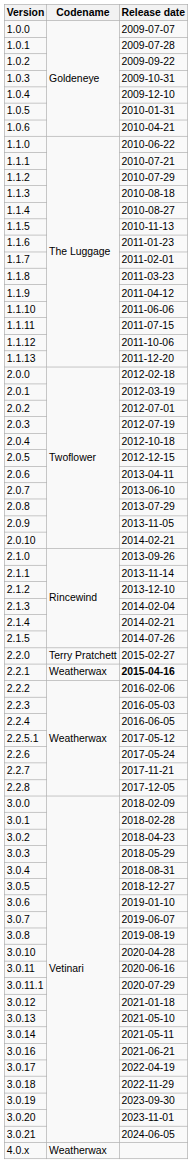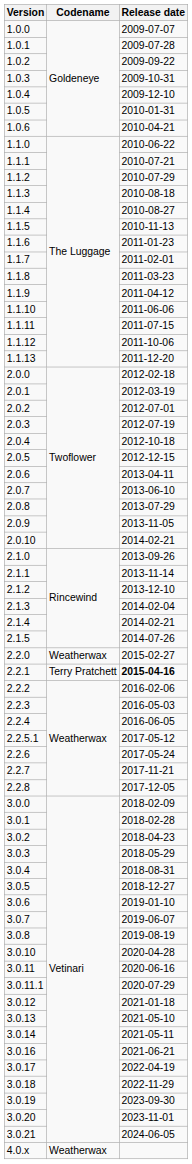 <table class="wikitable sortable">
 <tr>
 <th>Version</th>
 <th>Codename</th>
 <th>Release date</th>
 </tr>
 <tr>
 <td>1.0.0</td>
 <td rowspan="7">Goldeneye</td>
 <td>2009-07-07</td>
 </tr>
 <tr>
 <td>1.0.1</td>
 <td>2009-07-28</td>
 </tr>
 <tr>
 <td>1.0.2</td>
 <td>2009-09-22</td>
 </tr>
 <tr>
 <td>1.0.3</td>
 <td>2009-10-31</td>
 </tr>
 <tr>
 <td>1.0.4</td>
 <td>2009-12-10</td>
 </tr>
 <tr>
 <td>1.0.5</td>
 <td>2010-01-31</td>
 </tr>
 <tr>
 <td>1.0.6</td>
 <td>2010-04-21</td>
 </tr>
 <tr>
 <td>1.1.0</td>
 <td rowspan="14">The Luggage</td>
 <td>2010-06-22</td>
 </tr>
 <tr>
 <td>1.1.1</td>
 <td>2010-07-21</td>
 </tr>
 <tr>
 <td>1.1.2</td>
 <td>2010-07-29</td>
 </tr>
 <tr>
 <td>1.1.3</td>
 <td>2010-08-18</td>
 </tr>
 <tr>
 <td>1.1.4</td>
 <td>2010-08-27</td>
 </tr>
 <tr>
 <td>1.1.5</td>
 <td>2010-11-13</td>
 </tr>
 <tr>
 <td>1.1.6</td>
 <td>2011-01-23</td>
 </tr>
 <tr>
 <td>1.1.7</td>
 <td>2011-02-01</td>
 </tr>
 <tr>
 <td>1.1.8</td>
 <td>2011-03-23</td>
 </tr>
 <tr>
 <td>1.1.9</td>
 <td>2011-04-12</td>
 </tr>
 <tr>
 <td>1.1.10</td>
 <td>2011-06-06</td>
 </tr>
 <tr>
 <td>1.1.11</td>
 <td>2011-07-15</td>
 </tr>
 <tr>
 <td>1.1.12</td>
 <td>2011-10-06</td>
 </tr>
 <tr>
 <td>1.1.13</td>
 <td>2011-12-20</td>
 </tr>
 <tr>
 <td>2.0.0</td>
 <td rowspan="11">Twoflower</td>
 <td>2012-02-18</td>
 </tr>
 <tr>
 <td>2.0.1</td>
 <td>2012-03-19</td>
 </tr>
 <tr>
 <td>2.0.2</td>
 <td>2012-07-01</td>
 </tr>
 <tr>
 <td>2.0.3</td>
 <td>2012-07-19</td>
 </tr>
 <tr>
 <td>2.0.4</td>
 <td>2012-10-18</td>
 </tr>
 <tr>
 <td>2.0.5</td>
 <td>2012-12-15</td>
 </tr>
 <tr>
 <td>2.0.6</td>
 <td>2013-04-11</td>
 </tr>
 <tr>
 <td>2.0.7</td>
 <td>2013-06-10</td>
 </tr>
 <tr>
 <td>2.0.8</td>
 <td>2013-07-29</td>
 </tr>
 <tr>
 <td>2.0.9</td>
 <td>2013-11-05</td>
 </tr>
 <tr>
 <td>2.0.10</td>
 <td>2014-02-21</td>
 </tr>
 <tr>
 <td>2.1.0</td>
 <td rowspan="6">Rincewind</td>
 <td>2013-09-26</td>
 </tr>
 <tr>
 <td>2.1.1</td>
 <td>2013-11-14</td>
 </tr>
 <tr>
 <td>2.1.2</td>
 <td>2013-12-10</td>
 </tr>
 <tr>
 <td>2.1.3</td>
 <td>2014-02-04</td>
 </tr>
 <tr>
 <td>2.1.4</td>
 <td>2014-02-21</td>
 </tr>
 <tr>
 <td>2.1.5</td>
 <td>2014-07-26</td>
 </tr>
 <tr>
 <td>2.2.0</td>
-<td>Terry Pratchett</td>
+<td>Weatherwax</td>
 <td>2015-02-27</td>
 </tr>
 <tr>
 <td>2.2.1</td>
-<td>Weatherwax</td>
+<td>Terry Pratchett</td>
 <td><strong>2015-04-16</strong></td>
 </tr>
 <tr>
 <td>2.2.2</td>
 <td rowspan="7">Weatherwax</td>
 <td>2016-02-06</td>
 </tr>
 <tr>
 <td>2.2.3</td>
 <td>2016-05-03</td>
 </tr>
 <tr>
 <td>2.2.4</td>
 <td>2016-06-05</td>
 </tr>
 <tr>
 <td>2.2.5.1</td>
 <td>2017-05-12</td>
 </tr>
 <tr>
 <td>2.2.6</td>
 <td>2017-05-24</td>
 </tr>
 <tr>
 <td>2.2.7</td>
 <td>2017-11-21</td>
 </tr>
 <tr>
 <td>2.2.8</td>
 <td>2017-12-05</td>
 </tr>
 <tr>
 <td>3.0.0</td>
 <td rowspan="21">Vetinari</td>
 <td>2018-02-09</td>
 </tr>
 <tr>
 <td>3.0.1</td>
 <td>2018-02-28</td>
 </tr>
 <tr>
 <td>3.0.2</td>
 <td>2018-04-23</td>
 </tr>
 <tr>
 <td>3.0.3</td>
 <td>2018-05-29</td>
 </tr>
 <tr>
 <td>3.0.4</td>
 <td>2018-08-31</td>
 </tr>
 <tr>
 <td>3.0.5</td>
 <td>2018-12-27</td>
 </tr>
 <tr>
 <td>3.0.6</td>
 <td>2019-01-10</td>
 </tr>
 <tr>
 <td>3.0.7</td>
 <td>2019-06-07</td>
 </tr>
 <tr>
 <td>3.0.8</td>
 <td>2019-08-19</td>
 </tr>
 <tr>
 <td>3.0.10</td>
 <td>2020-04-28</td>
 </tr>
 <tr>
 <td>3.0.11</td>
 <td>2020-06-16</td>
 </tr>
 <tr>
 <td>3.0.11.1</td>
 <td>2020-07-29</td>
 </tr>
 <tr>
 <td>3.0.12</td>
 <td>2021-01-18</td>
 </tr>
 <tr>
 <td>3.0.13</td>
 <td>2021-05-10</td>
 </tr>
 <tr>
 <td>3.0.14</td>
 <td>2021-05-11</td>
 </tr>
 <tr>
 <td>3.0.16</td>
 <td>2021-06-21</td>
 </tr>
 <tr>
 <td>3.0.17</td>
 <td>2022-04-19</td>
 </tr>
 <tr>
 <td>3.0.18</td>
 <td>2022-11-29</td>
 </tr>
 <tr>
 <td>3.0.19</td>
 <td>2023-09-30</td>
 </tr>
 <tr>
 <td>3.0.20</td>
 <td>2023-11-01</td>
 </tr>
 <tr>
 <td>3.0.21</td>
 <td>2024-06-05</td>
 </tr>
 <tr>
 <td>4.0.x</td>
 <td>Weatherwax</td>
 <td></td>
 </tr>
 </table>
